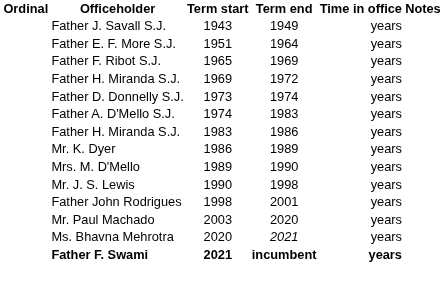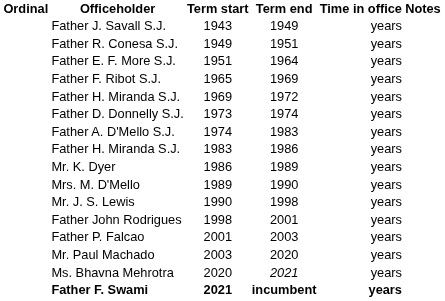 <table>
 <tr>
 <th>Ordinal</th>
 <th>Officeholder</th>
 <th>Term start</th>
 <th>Term end</th>
 <th>Time in office</th>
 <th>Notes</th>
 </tr>
 <tr>
 <td align=center></td>
 <td>Father J. Savall S.J.</td>
 <td align=center>1943</td>
 <td align=center>1949</td>
+<td align=right> years</td>
+<td></td>
+</tr>
+<tr>
+<td align=center></td>
+<td>Father R. Conesa S.J.</td>
+<td align=center>1949</td>
+<td align=center>1951</td>
 <td align=right> years</td>
 <td></td>
 </tr>
 <tr>
 <td align=center></td>
 <td>Father E. F. More S.J.</td>
 <td align=center>1951</td>
 <td align=center>1964</td>
 <td align=right> years</td>
 <td></td>
 </tr>
 <tr>
 <td align=center></td>
 <td>Father F. Ribot S.J.</td>
 <td align=center>1965</td>
 <td align=center>1969</td>
 <td align=right> years</td>
 <td></td>
 </tr>
 <tr>
 <td align=center></td>
 <td>Father H. Miranda S.J.</td>
 <td align=center>1969</td>
 <td align=center>1972</td>
 <td align=right> years</td>
 <td></td>
 </tr>
 <tr>
 <td align=center></td>
 <td>Father D. Donnelly S.J.</td>
 <td align=center>1973</td>
 <td align=center>1974</td>
 <td align=right> years</td>
 <td></td>
 </tr>
 <tr>
 <td align=center></td>
 <td>Father A. D'Mello S.J.</td>
 <td align=center>1974</td>
 <td align=center>1983</td>
 <td align=right> years</td>
 <td></td>
 </tr>
 <tr>
 <td align=center></td>
 <td>Father H. Miranda S.J.</td>
 <td align=center>1983</td>
 <td align=center>1986</td>
 <td align=right> years</td>
 <td></td>
 </tr>
 <tr>
 <td align=center></td>
 <td>Mr. K. Dyer</td>
 <td align=center>1986</td>
 <td align=center>1989</td>
 <td align=right> years</td>
 <td></td>
 </tr>
 <tr>
 <td align=center></td>
 <td>Mrs. M. D'Mello</td>
 <td align=center>1989</td>
 <td align=center>1990</td>
 <td align=right> years</td>
 <td></td>
 </tr>
 <tr>
 <td align=center></td>
 <td>Mr. J. S. Lewis</td>
 <td align=center>1990</td>
 <td align=center>1998</td>
 <td align=right> years</td>
 <td></td>
 </tr>
 <tr>
 <td align=center></td>
 <td>Father John Rodrigues</td>
 <td align=center>1998</td>
 <td align=center>2001</td>
 <td align=right> years</td>
 <td></td>
 </tr>
 <tr>
 <td align=center></td>
+<td>Father P. Falcao</td>
+<td align=center>2001</td>
+<td align=center>2003</td>
+<td align=right> years</td>
+<td></td>
+</tr>
+<tr>
+<td align=center></td>
 <td>Mr. Paul Machado</td>
 <td align=center>2003</td>
 <td align=center>2020</td>
 <td align=right> years</td>
 <td></td>
 </tr>
 <tr>
 <td align=center></td>
 <td>Ms. Bhavna Mehrotra</td>
 <td align=center>2020</td>
 <td align=center><em>2021</em></td>
 <td align=right> years</td>
 <td></td>
 </tr>
 <tr>
 <td align=center></td>
 <td><strong>Father F. Swami</strong></td>
 <td align=center><strong>2021</strong></td>
 <td align=center><strong>incumbent</strong></td>
 <td align=right><strong> years</strong></td>
 <td></td>
 </tr>
 </table>
